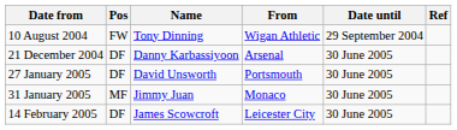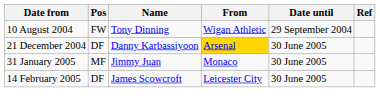 <table class="wikitable">
 <tr>
 <th>Date from</th>
 <th>Pos</th>
 <th>Name</th>
 <th>From</th>
 <th>Date until</th>
 <th>Ref</th>
 </tr>
 <tr>
 <td>10 August 2004</td>
 <td>FW</td>
 <td> <a href='#'>Tony Dinning</a></td>
 <td> <a href='#'>Wigan Athletic</a></td>
 <td>29 September 2004</td>
 <td></td>
 </tr>
 <tr>
 <td>21 December 2004</td>
 <td>DF</td>
 <td> <a href='#'>Danny Karbassiyoon</a></td>
-<td> <a href='#'>Arsenal</a></td>
-<td>30 June 2005</td>
-<td></td>
-</tr>
-<tr>
-<td>27 January 2005</td>
-<td>DF</td>
-<td> <a href='#'>David Unsworth</a></td>
-<td> <a href='#'>Portsmouth</a></td>
+<td style="background: gold;"> <a href='#'>Arsenal</a></td>
 <td>30 June 2005</td>
 <td></td>
 </tr>
 <tr>
 <td>31 January 2005</td>
 <td>MF</td>
 <td> <a href='#'>Jimmy Juan</a></td>
 <td> <a href='#'>Monaco</a></td>
 <td>30 June 2005</td>
 <td></td>
 </tr>
 <tr>
 <td>14 February 2005</td>
 <td>DF</td>
 <td> <a href='#'>James Scowcroft</a></td>
 <td> <a href='#'>Leicester City</a></td>
 <td>30 June 2005</td>
 <td></td>
 </tr>
 </table>
